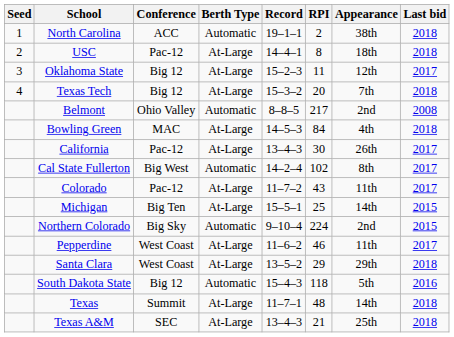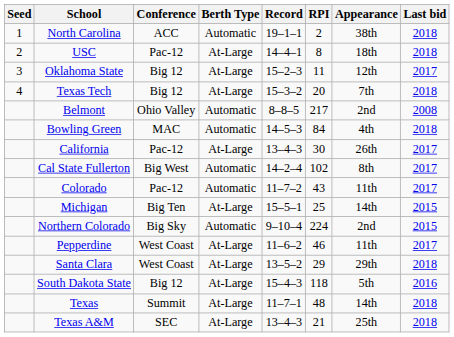 <table class="wikitable sortable plainrowheaders" style="text-align:center;">
 <tr>
 <th scope="col" data-sort-type="number">Seed</th>
 <th scope="col">School</th>
 <th scope="col">Conference</th>
 <th scope="col">Berth Type</th>
 <th scope="col" data-sort-type="number">Record</th>
 <th scope="col" data-sort-type="number">RPI</th>
 <th scope="col" data-sort-type="number">Appearance</th>
 <th scope="col" data-sort-type="number">Last bid</th>
 </tr>
 <tr>
 <td data-sort-value=4>1</td>
 <td><a href='#'>North Carolina</a></td>
 <td>ACC</td>
 <td>Automatic</td>
 <td>19–1–1</td>
 <td>2</td>
 <td>38th</td>
 <td><a href='#'>2018</a></td>
 </tr>
 <tr>
 <td data-sort-value=3>2</td>
 <td><a href='#'>USC</a></td>
 <td>Pac-12</td>
 <td>At-Large</td>
 <td>14–4–1</td>
 <td>8</td>
 <td>18th</td>
 <td><a href='#'>2018</a></td>
 </tr>
 <tr>
 <td data-sort-value=2>3</td>
 <td><a href='#'>Oklahoma State</a></td>
 <td>Big 12</td>
 <td>At-Large</td>
 <td>15–2–3</td>
 <td>11</td>
 <td>12th</td>
 <td><a href='#'>2017</a></td>
 </tr>
 <tr>
 <td data-sort-value=1>4</td>
 <td><a href='#'>Texas Tech</a></td>
 <td>Big 12</td>
 <td>At-Large</td>
 <td>15–3–2</td>
 <td>20</td>
 <td>7th</td>
 <td><a href='#'>2018</a></td>
 </tr>
 <tr>
 <td data-sort-value=0> </td>
 <td><a href='#'>Belmont</a></td>
 <td>Ohio Valley</td>
 <td>Automatic</td>
 <td>8–8–5</td>
 <td>217</td>
 <td>2nd</td>
 <td><a href='#'>2008</a></td>
 </tr>
 <tr>
 <td data-sort-value=0> </td>
 <td><a href='#'>Bowling Green</a></td>
 <td>MAC</td>
-<td>At-Large</td>
+<td>Automatic</td>
 <td>14–5–3</td>
 <td>84</td>
 <td>4th</td>
 <td><a href='#'>2018</a></td>
 </tr>
 <tr>
 <td data-sort-value=0> </td>
 <td><a href='#'>California</a></td>
 <td>Pac-12</td>
 <td>At-Large</td>
 <td>13–4–3</td>
 <td>30</td>
 <td>26th</td>
 <td><a href='#'>2017</a></td>
 </tr>
 <tr>
 <td data-sort-value=0> </td>
 <td><a href='#'>Cal State Fullerton</a></td>
 <td>Big West</td>
 <td>Automatic</td>
 <td>14–2–4</td>
 <td>102</td>
 <td>8th</td>
 <td><a href='#'>2017</a></td>
 </tr>
 <tr>
 <td data-sort-value=0> </td>
 <td><a href='#'>Colorado</a></td>
 <td>Pac-12</td>
-<td>At-Large</td>
+<td>Automatic</td>
 <td>11–7–2</td>
 <td>43</td>
 <td>11th</td>
 <td><a href='#'>2017</a></td>
 </tr>
 <tr>
 <td data-sort-value=0> </td>
 <td><a href='#'>Michigan</a></td>
 <td>Big Ten</td>
 <td>At-Large</td>
 <td>15–5–1</td>
 <td>25</td>
 <td>14th</td>
 <td><a href='#'>2015</a></td>
 </tr>
 <tr>
 <td data-sort-value=0> </td>
 <td><a href='#'>Northern Colorado</a></td>
 <td>Big Sky</td>
 <td>Automatic</td>
 <td>9–10–4</td>
 <td>224</td>
 <td>2nd</td>
 <td><a href='#'>2015</a></td>
 </tr>
 <tr>
 <td data-sort-value=0> </td>
 <td><a href='#'>Pepperdine</a></td>
 <td>West Coast</td>
 <td>At-Large</td>
 <td>11–6–2</td>
 <td>46</td>
 <td>11th</td>
 <td><a href='#'>2017</a></td>
 </tr>
 <tr>
 <td data-sort-value=0> </td>
 <td><a href='#'>Santa Clara</a></td>
 <td>West Coast</td>
 <td>At-Large</td>
 <td>13–5–2</td>
 <td>29</td>
 <td>29th</td>
 <td><a href='#'>2018</a></td>
 </tr>
 <tr>
 <td data-sort-value=0> </td>
 <td><a href='#'>South Dakota State</a></td>
 <td>Big 12</td>
-<td>Automatic</td>
+<td>At-Large</td>
 <td>15–4–3</td>
 <td>118</td>
 <td>5th</td>
 <td><a href='#'>2016</a></td>
 </tr>
 <tr>
 <td data-sort-value=0> </td>
 <td><a href='#'>Texas</a></td>
 <td>Summit</td>
 <td>At-Large</td>
 <td>11–7–1</td>
 <td>48</td>
 <td>14th</td>
 <td><a href='#'>2018</a></td>
 </tr>
 <tr>
 <td data-sort-value=0> </td>
 <td><a href='#'>Texas A&M</a></td>
 <td>SEC</td>
 <td>At-Large</td>
 <td>13–4–3</td>
 <td>21</td>
 <td>25th</td>
 <td><a href='#'>2018</a></td>
 </tr>
 </table>
